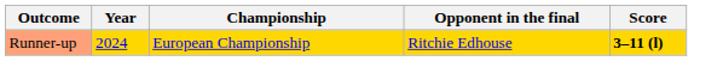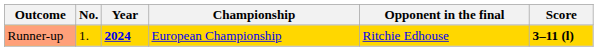 <table class="sortable wikitable">
 <tr>
 <th width="80">Outcome</th>
+<th width="20">No.</th>
 <th width="50">Year</th>
 <th style="width:250px;">Championship</th>
 <th style="width:200px;">Opponent in the final</th>
 <th width="70">Score</th>
 </tr>
 <tr style="background:gold;">
 <td style="background:#ffa07a;">Runner-up</td>
-<td><a href='#'>2024</a></td>
+<td>1.</td>
+<td><strong><a href='#'>2024</a></strong></td>
 <td><a href='#'>European Championship</a></td>
 <td> <a href='#'>Ritchie Edhouse</a></td>
 <td><strong>3–11 (l)</strong></td>
 </tr>
 </table>
